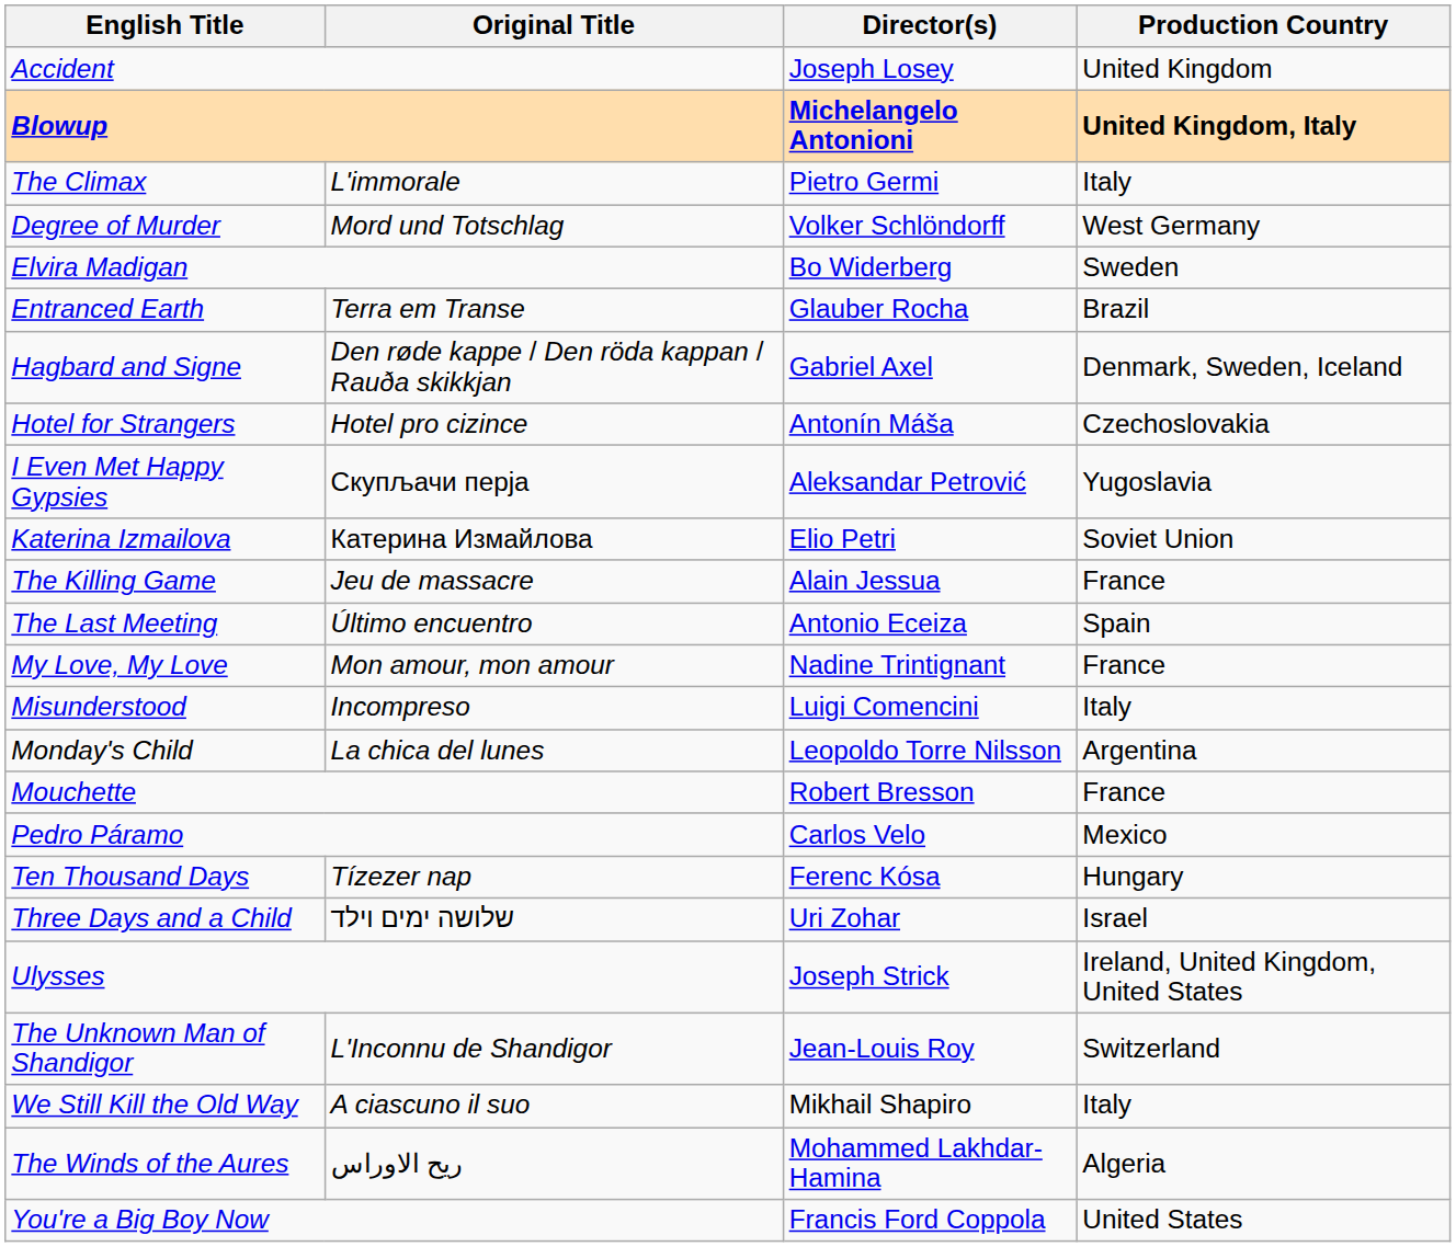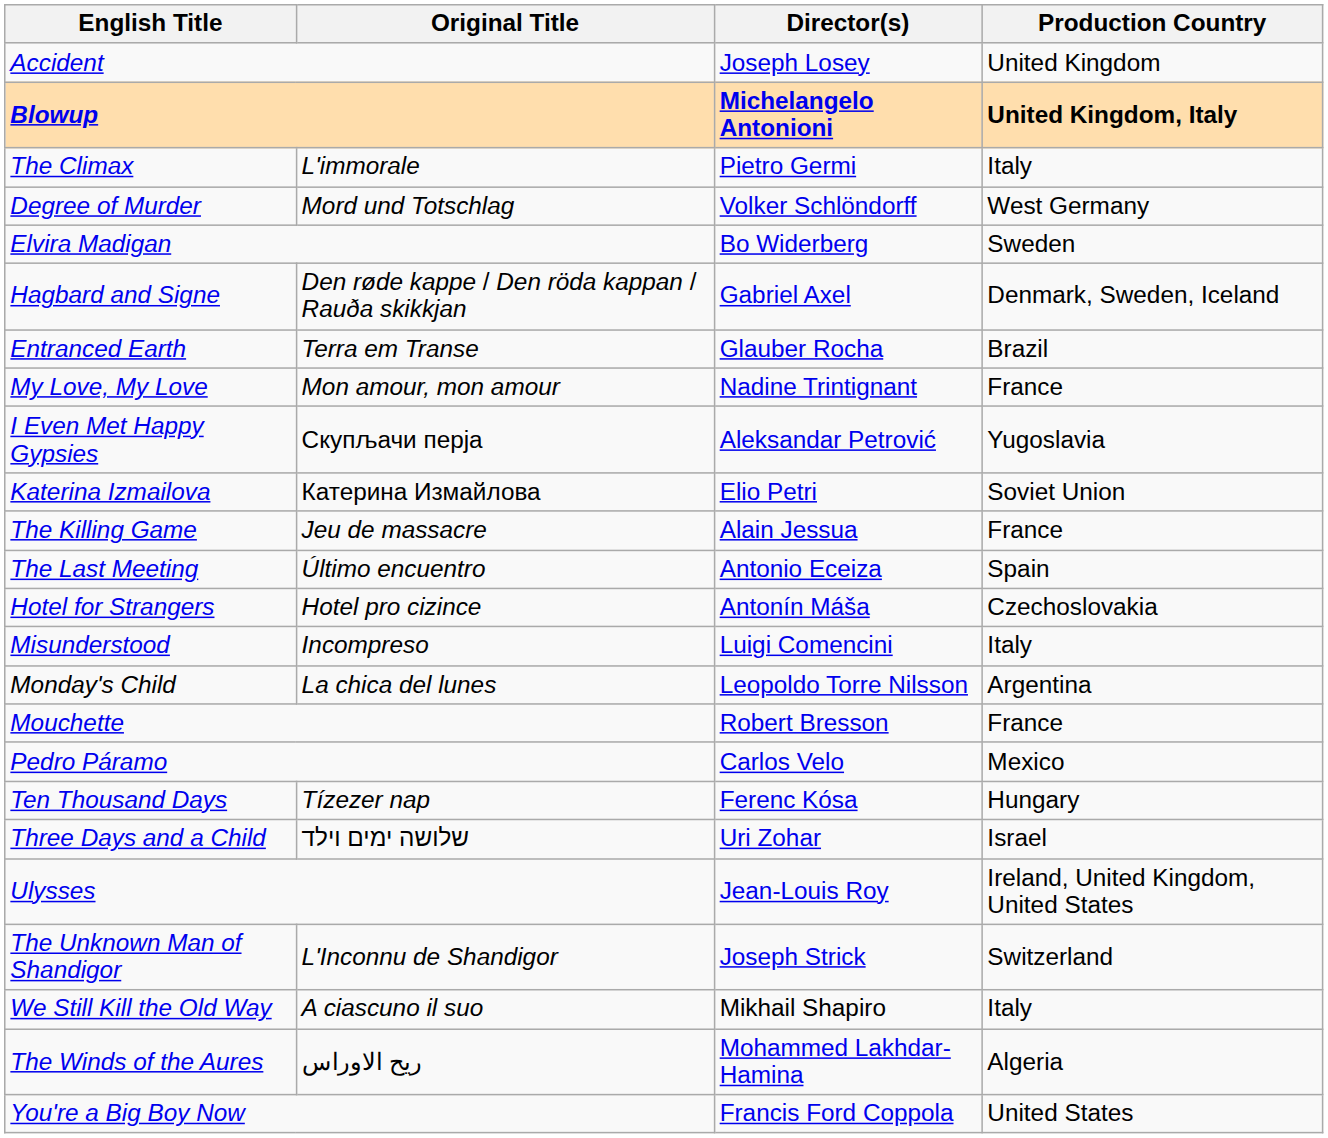 <table class="wikitable">
 <tr>
 <th>English Title</th>
 <th>Original Title</th>
 <th>Director(s)</th>
 <th>Production Country</th>
 </tr>
 <tr>
 <td colspan="2"><em><a href='#'>Accident</a></em></td>
 <td><a href='#'>Joseph Losey</a></td>
 <td>United Kingdom</td>
 </tr>
 <tr style="background:#FFDEAD;">
 <td colspan="2"><strong><em><a href='#'>Blowup</a></em></strong></td>
 <td><a href='#'><strong>Michelangelo Antonioni</strong></a></td>
 <td><strong>United Kingdom, Italy</strong></td>
 </tr>
 <tr>
 <td><em><a href='#'>The Climax</a></em></td>
 <td><em>L'immorale</em></td>
 <td><a href='#'>Pietro Germi</a></td>
 <td>Italy</td>
 </tr>
 <tr>
 <td><em><a href='#'>Degree of Murder</a></em></td>
 <td><em>Mord und Totschlag</em></td>
 <td><a href='#'>Volker Schlöndorff</a></td>
 <td>West Germany</td>
 </tr>
 <tr>
 <td colspan="2"><em><a href='#'>Elvira Madigan</a></em></td>
 <td><a href='#'>Bo Widerberg</a></td>
 <td>Sweden</td>
 </tr>
 <tr>
+<td><em><a href='#'>Hagbard and Signe</a></em></td>
+<td><em>Den røde kappe</em> / <em>Den röda kappan</em> / <em>Rauða skikkjan</em></td>
+<td><a href='#'>Gabriel Axel</a></td>
+<td>Denmark, Sweden, Iceland</td>
+</tr>
+<tr>
 <td><em><a href='#'>Entranced Earth</a></em></td>
 <td><em>Terra em Transe</em></td>
 <td><a href='#'>Glauber Rocha</a></td>
 <td>Brazil</td>
 </tr>
 <tr>
-<td><em><a href='#'>Hagbard and Signe</a></em></td>
-<td><em>Den røde kappe</em> / <em>Den röda kappan</em> / <em>Rauða skikkjan</em></td>
-<td><a href='#'>Gabriel Axel</a></td>
-<td>Denmark, Sweden, Iceland</td>
-</tr>
-<tr>
-<td><em><a href='#'>Hotel for Strangers</a></em></td>
-<td><em>Hotel pro cizince</em></td>
-<td><a href='#'>Antonín Máša</a></td>
-<td>Czechoslovakia</td>
+<td><em><a href='#'>My Love, My Love</a></em></td>
+<td><em>Mon amour, mon amour</em></td>
+<td><a href='#'>Nadine Trintignant</a></td>
+<td>France</td>
 </tr>
 <tr>
 <td><em><a href='#'>I Even Met Happy Gypsies</a></em></td>
 <td>Скупљачи перја</td>
 <td><a href='#'>Aleksandar Petrović</a></td>
 <td>Yugoslavia</td>
 </tr>
 <tr>
 <td><em><a href='#'>Katerina Izmailova</a></em></td>
 <td>Катерина Измайлова</td>
 <td><a href='#'>Elio Petri</a></td>
 <td>Soviet Union</td>
 </tr>
 <tr>
 <td><em><a href='#'>The Killing Game</a></em></td>
 <td><em>Jeu de massacre</em></td>
 <td><a href='#'>Alain Jessua</a></td>
 <td>France</td>
 </tr>
 <tr>
 <td><em><a href='#'>The Last Meeting</a></em></td>
 <td><em>Último encuentro</em></td>
 <td><a href='#'>Antonio Eceiza</a></td>
 <td>Spain</td>
 </tr>
 <tr>
-<td><em><a href='#'>My Love, My Love</a></em></td>
-<td><em>Mon amour, mon amour</em></td>
-<td><a href='#'>Nadine Trintignant</a></td>
-<td>France</td>
+<td><em><a href='#'>Hotel for Strangers</a></em></td>
+<td><em>Hotel pro cizince</em></td>
+<td><a href='#'>Antonín Máša</a></td>
+<td>Czechoslovakia</td>
 </tr>
 <tr>
 <td><em><a href='#'>Misunderstood</a></em></td>
 <td><em>Incompreso</em></td>
 <td><a href='#'>Luigi Comencini</a></td>
 <td>Italy</td>
 </tr>
 <tr>
 <td><em>Monday's Child</em></td>
 <td><em>La chica del lunes</em></td>
 <td><a href='#'>Leopoldo Torre Nilsson</a></td>
 <td>Argentina</td>
 </tr>
 <tr>
 <td colspan="2"><em><a href='#'>Mouchette</a></em></td>
 <td><a href='#'>Robert Bresson</a></td>
 <td>France</td>
 </tr>
 <tr>
 <td colspan="2"><em><a href='#'>Pedro Páramo</a></em></td>
 <td><a href='#'>Carlos Velo</a></td>
 <td>Mexico</td>
 </tr>
 <tr>
 <td><em><a href='#'>Ten Thousand Days</a></em></td>
 <td><em>Tízezer nap</em></td>
 <td><a href='#'>Ferenc Kósa</a></td>
 <td>Hungary</td>
 </tr>
 <tr>
 <td><em><a href='#'>Three Days and a Child</a></em></td>
 <td>שלושה ימים וילד</td>
 <td><a href='#'>Uri Zohar</a></td>
 <td>Israel</td>
 </tr>
 <tr>
 <td colspan="2"><em><a href='#'>Ulysses</a></em></td>
-<td><a href='#'>Joseph Strick</a></td>
+<td><a href='#'>Jean-Louis Roy</a></td>
 <td>Ireland, United Kingdom, United States</td>
 </tr>
 <tr>
 <td><em><a href='#'>The Unknown Man of Shandigor</a></em></td>
 <td><em>L'Inconnu de Shandigor</em></td>
-<td><a href='#'>Jean-Louis Roy</a></td>
+<td><a href='#'>Joseph Strick</a></td>
 <td>Switzerland</td>
 </tr>
 <tr>
 <td><em><a href='#'>We Still Kill the Old Way</a></em></td>
 <td><em>A ciascuno il suo</em></td>
 <td>Mikhail Shapiro</td>
 <td>Italy</td>
 </tr>
 <tr>
 <td><em><a href='#'>The Winds of the Aures</a></em></td>
 <td>ريح الاوراس</td>
 <td><a href='#'>Mohammed Lakhdar-Hamina</a></td>
 <td>Algeria</td>
 </tr>
 <tr>
 <td colspan="2"><em><a href='#'>You're a Big Boy Now</a></em></td>
 <td><a href='#'>Francis Ford Coppola</a></td>
 <td>United States</td>
 </tr>
 </table>
